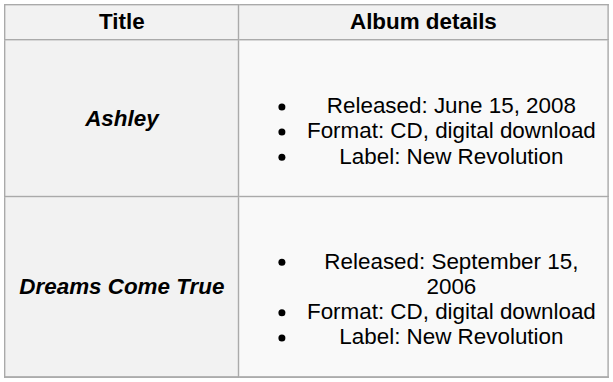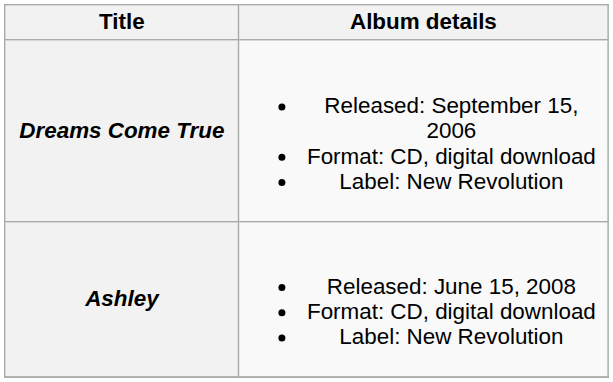 <table class="wikitable plainrowheaders" style="text-align:center">
 <tr>
 <th scope="col" style="width:10em;">Title</th>
 <th scope="col" style="width:16em;">Album details</th>
 </tr>
 <tr>
+<th scope="row"><em>Dreams Come True</em></th>
+<td><br><ul><li>Released: September 15, 2006</li><li>Format: CD, digital download</li><li>Label: New Revolution</li></ul></td>
+</tr>
+<tr>
 <th scope="row"><em>Ashley</em></th>
 <td><br><ul><li>Released: June 15, 2008</li><li>Format: CD, digital download</li><li>Label: New Revolution</li></ul></td>
 </tr>
 <tr>
-<th scope="row"><em>Dreams Come True</em></th>
-<td><br><ul><li>Released: September 15, 2006</li><li>Format: CD, digital download</li><li>Label: New Revolution</li></ul></td>
-</tr>
-<tr>
 </tr>
 </table>
